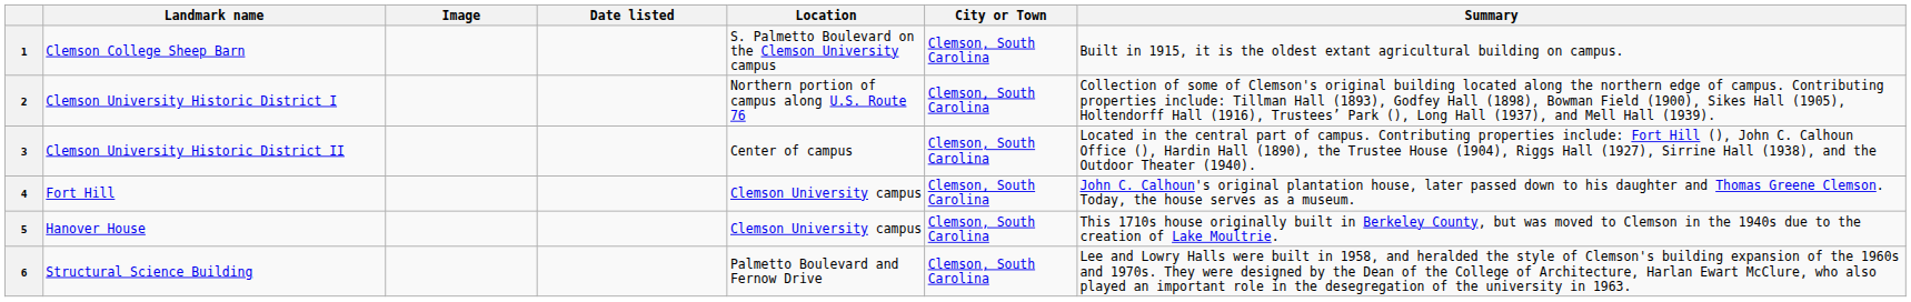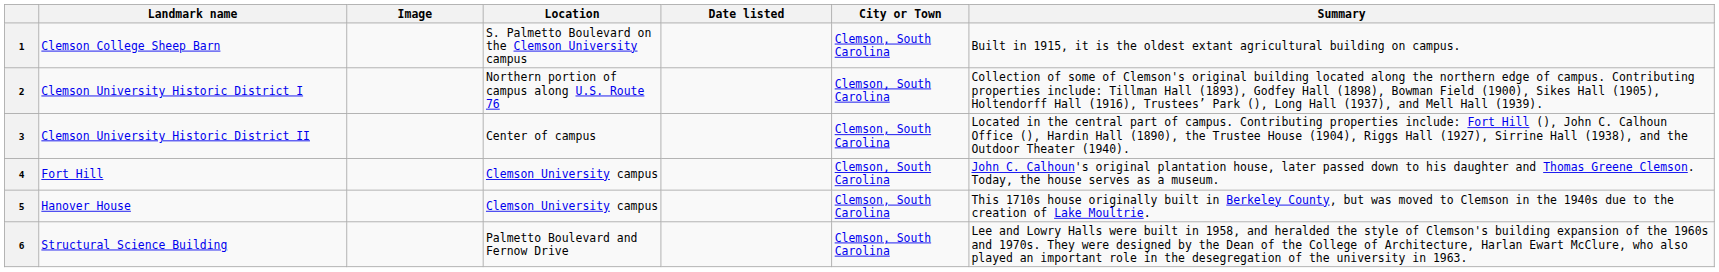 <table class="wikitable sortable" style="width:98%">
 <tr>
 <th width = 2% ></th>
 <th width = 18% ><strong>Landmark name</strong></th>
 <th width = 8% class="unsortable" ><strong>Image</strong></th>
+<th><strong>Location</strong></th>
 <th width = 10% ><strong>Date listed</strong></th>
-<th><strong>Location</strong></th>
 <th width = 8% ><strong>City or Town</strong></th>
 <th class="unsortable" ><strong>Summary</strong></th>
 </tr>
 <tr>
 <th><small>1</small></th>
 <td><a href='#'>Clemson College Sheep Barn</a></td>
 <td></td>
+<td>S. Palmetto Boulevard on the <a href='#'>Clemson University</a> campus<br><small></small></td>
 <td></td>
-<td>S. Palmetto Boulevard on the <a href='#'>Clemson University</a> campus<br><small></small></td>
 <td><a href='#'>Clemson, South Carolina</a></td>
 <td>Built in 1915, it is the oldest extant agricultural building on campus.</td>
 </tr>
 <tr>
 <th><small>2</small></th>
 <td><a href='#'>Clemson University Historic District I</a></td>
 <td></td>
+<td>Northern portion of campus along <a href='#'>U.S. Route 76</a><br><small></small></td>
 <td></td>
-<td>Northern portion of campus along <a href='#'>U.S. Route 76</a><br><small></small></td>
 <td><a href='#'>Clemson, South Carolina</a></td>
 <td>Collection of some of Clemson's original building located along the northern edge of campus.  Contributing properties include: Tillman Hall (1893), Godfey Hall (1898), Bowman Field (1900), Sikes Hall (1905), Holtendorff Hall (1916), Trustees’ Park (), Long Hall (1937), and Mell Hall (1939).</td>
 </tr>
 <tr>
 <th><small>3</small></th>
 <td><a href='#'>Clemson University Historic District II</a></td>
 <td></td>
+<td>Center of campus<br><small></small></td>
 <td></td>
-<td>Center of campus<br><small></small></td>
 <td><a href='#'>Clemson, South Carolina</a></td>
 <td>Located in the central part of campus.  Contributing properties include: <a href='#'>Fort Hill</a> (), John C. Calhoun Office (), Hardin Hall (1890), the Trustee House (1904), Riggs Hall (1927), Sirrine Hall (1938), and the Outdoor Theater (1940).</td>
 </tr>
 <tr>
 <th><small>4</small></th>
 <td><a href='#'>Fort Hill</a></td>
 <td></td>
+<td><a href='#'>Clemson University</a> campus<br><small></small></td>
 <td></td>
-<td><a href='#'>Clemson University</a> campus<br><small></small></td>
 <td><a href='#'>Clemson, South Carolina</a></td>
 <td><a href='#'>John C. Calhoun</a>'s original plantation house, later passed down to his daughter and <a href='#'>Thomas Greene Clemson</a>.  Today, the house serves as a museum.</td>
 </tr>
 <tr>
 <th><small>5</small></th>
 <td><a href='#'>Hanover House</a></td>
 <td></td>
+<td><a href='#'>Clemson University</a> campus<br><small></small></td>
 <td></td>
-<td><a href='#'>Clemson University</a> campus<br><small></small></td>
 <td><a href='#'>Clemson, South Carolina</a></td>
 <td>This 1710s house originally built in <a href='#'>Berkeley County</a>, but was moved to Clemson in the 1940s due to the creation of <a href='#'>Lake Moultrie</a>.</td>
 </tr>
 <tr>
 <th><small>6</small></th>
 <td><a href='#'>Structural Science Building</a></td>
 <td></td>
+<td>Palmetto Boulevard and Fernow Drive<br><small></small></td>
 <td></td>
-<td>Palmetto Boulevard and Fernow Drive<br><small></small></td>
 <td><a href='#'>Clemson, South Carolina</a></td>
 <td>Lee and Lowry Halls were built in 1958, and heralded the style of Clemson's building expansion of the 1960s and 1970s.  They were designed by the Dean of the College of Architecture, Harlan Ewart McClure, who also played an important role in the desegregation of the university in 1963.</td>
 </tr>
 </table>
